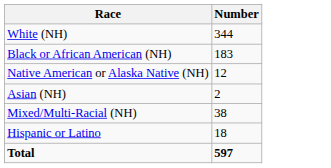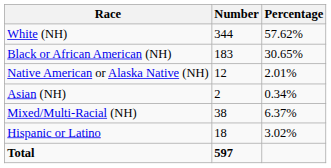 <table class="wikitable">
 <tr>
 <th>Race</th>
 <th>Number</th>
+<th>Percentage</th>
 </tr>
 <tr>
 <td><a href='#'>White</a> (NH)</td>
 <td>344</td>
+<td>57.62%</td>
 </tr>
 <tr>
 <td><a href='#'>Black or African American</a> (NH)</td>
 <td>183</td>
+<td>30.65%</td>
 </tr>
 <tr>
 <td><a href='#'>Native American</a> or <a href='#'>Alaska Native</a> (NH)</td>
 <td>12</td>
+<td>2.01%</td>
 </tr>
 <tr>
 <td><a href='#'>Asian</a> (NH)</td>
 <td>2</td>
+<td>0.34%</td>
 </tr>
 <tr>
 <td><a href='#'>Mixed/Multi-Racial</a> (NH)</td>
 <td>38</td>
+<td>6.37%</td>
 </tr>
 <tr>
 <td><a href='#'>Hispanic or Latino</a></td>
 <td>18</td>
+<td>3.02%</td>
 </tr>
 <tr>
 <td><strong>Total</strong></td>
 <td><strong>597</strong></td>
+<td></td>
 </tr>
 </table>
